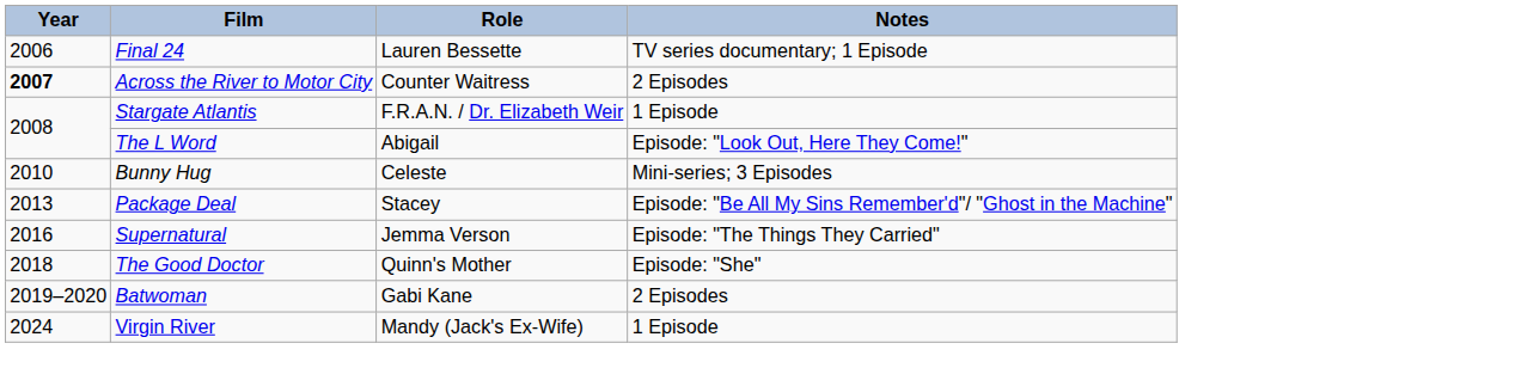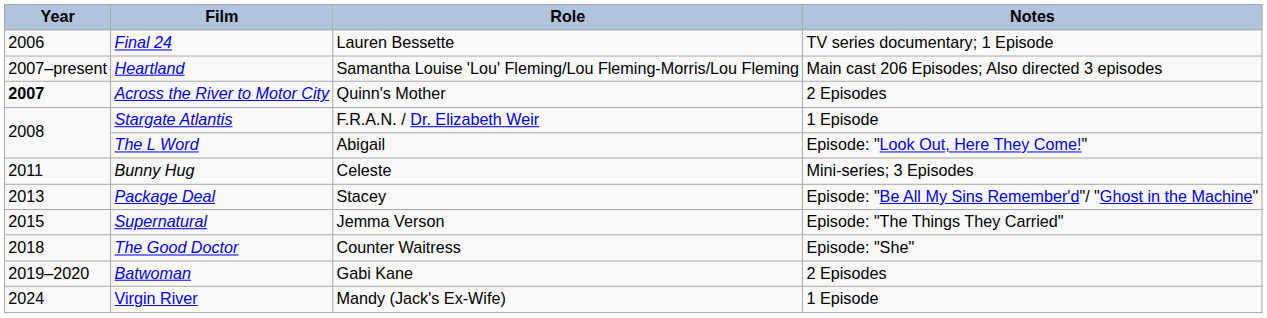 <table class="wikitable">
 <tr>
 <th style="background:#B0C4DE;">Year</th>
 <th style="background:#B0C4DE;">Film</th>
 <th style="background:#B0C4DE;">Role</th>
 <th style="background:#B0C4DE;">Notes</th>
 </tr>
 <tr>
 <td>2006</td>
 <td><em><a href='#'>Final 24</a></em></td>
 <td>Lauren Bessette</td>
 <td>TV series documentary; 1 Episode</td>
 </tr>
 <tr>
+<td>2007–present</td>
+<td><em><a href='#'>Heartland</a></em></td>
+<td>Samantha Louise 'Lou' Fleming/Lou Fleming-Morris/Lou Fleming</td>
+<td>Main cast 206 Episodes; Also directed 3 episodes</td>
+</tr>
+<tr>
 <td><strong>2007</strong></td>
 <td><em><a href='#'>Across the River to Motor City</a></em></td>
-<td>Counter Waitress</td>
+<td>Quinn's Mother</td>
 <td>2 Episodes</td>
 </tr>
 <tr>
 <td rowspan="2">2008</td>
 <td><em><a href='#'>Stargate Atlantis</a></em></td>
 <td>F.R.A.N. / <a href='#'>Dr. Elizabeth Weir</a></td>
 <td>1 Episode</td>
 </tr>
 <tr>
 <td><em><a href='#'>The L Word</a></em></td>
 <td>Abigail</td>
 <td>Episode: "<a href='#'>Look Out, Here They Come!</a>"</td>
 </tr>
 <tr>
-<td>2010</td>
+<td>2011</td>
 <td><em>Bunny Hug</em></td>
 <td>Celeste</td>
 <td>Mini-series; 3 Episodes</td>
 </tr>
 <tr>
 <td>2013</td>
 <td><em><a href='#'>Package Deal</a></em></td>
 <td>Stacey</td>
 <td>Episode: "<a href='#'>Be All My Sins Remember'd</a>"/ "<a href='#'>Ghost in the Machine</a>"</td>
 </tr>
 <tr>
-<td>2016</td>
+<td>2015</td>
 <td><em><a href='#'>Supernatural</a></em></td>
 <td>Jemma Verson</td>
 <td>Episode: "The Things They Carried"</td>
 </tr>
 <tr>
 <td>2018</td>
 <td><em><a href='#'>The Good Doctor</a></em></td>
-<td>Quinn's Mother</td>
+<td>Counter Waitress</td>
 <td>Episode: "She"</td>
 </tr>
 <tr>
 <td>2019–2020</td>
 <td><em><a href='#'>Batwoman</a></em></td>
 <td>Gabi Kane</td>
 <td>2 Episodes</td>
 </tr>
 <tr>
 <td>2024</td>
 <td><a href='#'>Virgin River</a></td>
 <td>Mandy (Jack's Ex-Wife)</td>
 <td>1 Episode</td>
 </tr>
 </table>
